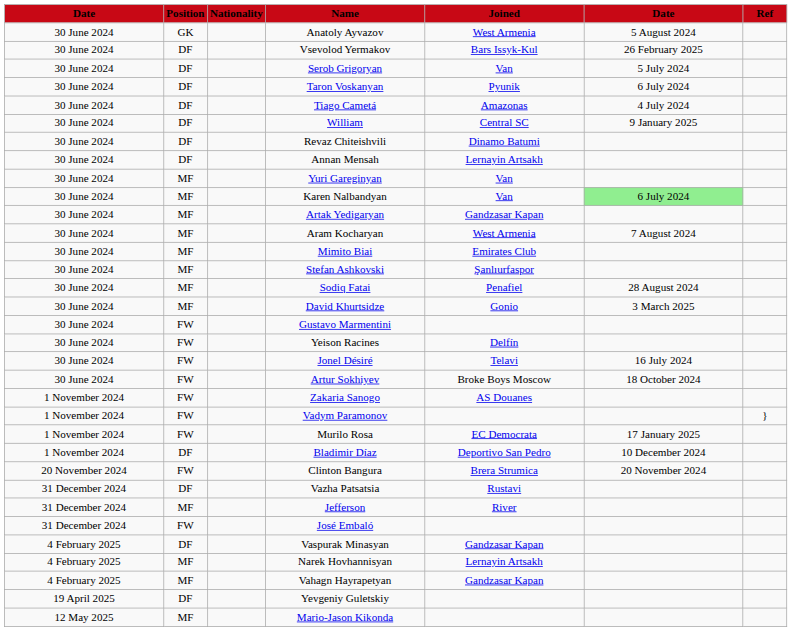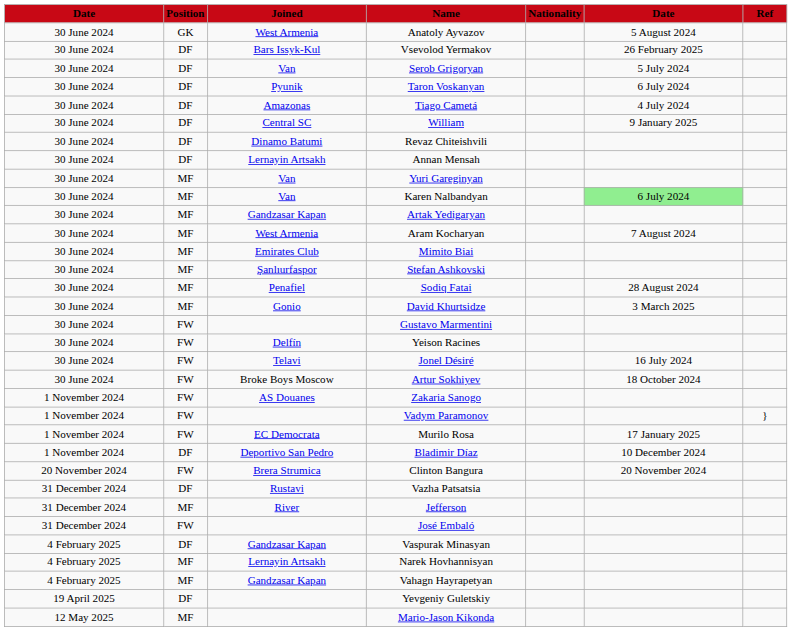 <table class="wikitable"  style="text-align:center; font-size:90%; ">
 <tr>
 <th style="background:#C80815; color:black; width:200px;">Date</th>
 <th style="background:#C80815; color:black; width:50px;">Position</th>
+<th style="background:#C80815; color:black; width:200px;">Joined</th>
+<th style="background:#C80815; color:black; width:200px;">Name</th>
 <th style="background:#C80815; color:black; width:50px;">Nationality</th>
-<th style="background:#C80815; color:black; width:200px;">Name</th>
-<th style="background:#C80815; color:black; width:200px;">Joined</th>
 <th style="background:#C80815; color:black; width:200px;">Date</th>
 <th style="background:#C80815; color:black; width:50px;">Ref</th>
 </tr>
 <tr>
 <td>30 June 2024</td>
 <td>GK</td>
+<td><a href='#'>West Armenia</a></td>
+<td>Anatoly Ayvazov</td>
 <td></td>
-<td>Anatoly Ayvazov</td>
-<td><a href='#'>West Armenia</a></td>
 <td>5 August 2024</td>
 <td></td>
 </tr>
 <tr>
 <td>30 June 2024</td>
 <td>DF</td>
+<td><a href='#'>Bars Issyk-Kul</a></td>
+<td>Vsevolod Yermakov</td>
 <td></td>
-<td>Vsevolod Yermakov</td>
-<td><a href='#'>Bars Issyk-Kul</a></td>
 <td>26 February 2025</td>
 <td></td>
 </tr>
 <tr>
 <td>30 June 2024</td>
 <td>DF</td>
+<td><a href='#'>Van</a></td>
+<td><a href='#'>Serob Grigoryan</a></td>
 <td></td>
-<td><a href='#'>Serob Grigoryan</a></td>
-<td><a href='#'>Van</a></td>
 <td>5 July 2024</td>
 <td></td>
 </tr>
 <tr>
 <td>30 June 2024</td>
 <td>DF</td>
+<td><a href='#'>Pyunik</a></td>
+<td><a href='#'>Taron Voskanyan</a></td>
 <td></td>
-<td><a href='#'>Taron Voskanyan</a></td>
-<td><a href='#'>Pyunik</a></td>
 <td>6 July 2024</td>
 <td></td>
 </tr>
 <tr>
 <td>30 June 2024</td>
 <td>DF</td>
+<td><a href='#'>Amazonas</a></td>
+<td><a href='#'>Tiago Cametá</a></td>
 <td></td>
-<td><a href='#'>Tiago Cametá</a></td>
-<td><a href='#'>Amazonas</a></td>
 <td>4 July 2024</td>
 <td></td>
 </tr>
 <tr>
 <td>30 June 2024</td>
 <td>DF</td>
+<td><a href='#'>Central SC</a></td>
+<td><a href='#'>William</a></td>
 <td></td>
-<td><a href='#'>William</a></td>
-<td><a href='#'>Central SC</a></td>
 <td>9 January 2025</td>
 <td></td>
 </tr>
 <tr>
 <td>30 June 2024</td>
 <td>DF</td>
+<td><a href='#'>Dinamo Batumi</a></td>
+<td>Revaz Chiteishvili</td>
 <td></td>
-<td>Revaz Chiteishvili</td>
-<td><a href='#'>Dinamo Batumi</a></td>
 <td></td>
 <td></td>
 </tr>
 <tr>
 <td>30 June 2024</td>
 <td>DF</td>
+<td><a href='#'>Lernayin Artsakh</a></td>
+<td>Annan Mensah</td>
 <td></td>
-<td>Annan Mensah</td>
-<td><a href='#'>Lernayin Artsakh</a></td>
 <td></td>
 <td></td>
 </tr>
 <tr>
 <td>30 June 2024</td>
 <td>MF</td>
+<td><a href='#'>Van</a></td>
+<td><a href='#'>Yuri Gareginyan</a></td>
 <td></td>
-<td><a href='#'>Yuri Gareginyan</a></td>
-<td><a href='#'>Van</a></td>
 <td></td>
 <td></td>
 </tr>
 <tr>
 <td>30 June 2024</td>
 <td>MF</td>
+<td><a href='#'>Van</a></td>
+<td>Karen Nalbandyan</td>
 <td></td>
-<td>Karen Nalbandyan</td>
-<td><a href='#'>Van</a></td>
 <td style="background: lightgreen;">6 July 2024</td>
 <td></td>
 </tr>
 <tr>
 <td>30 June 2024</td>
 <td>MF</td>
+<td><a href='#'>Gandzasar Kapan</a></td>
+<td><a href='#'>Artak Yedigaryan</a></td>
 <td></td>
-<td><a href='#'>Artak Yedigaryan</a></td>
-<td><a href='#'>Gandzasar Kapan</a></td>
 <td></td>
 <td></td>
 </tr>
 <tr>
 <td>30 June 2024</td>
 <td>MF</td>
+<td><a href='#'>West Armenia</a></td>
+<td>Aram Kocharyan</td>
 <td></td>
-<td>Aram Kocharyan</td>
-<td><a href='#'>West Armenia</a></td>
 <td>7 August 2024</td>
 <td></td>
 </tr>
 <tr>
 <td>30 June 2024</td>
 <td>MF</td>
+<td><a href='#'>Emirates Club</a></td>
+<td><a href='#'>Mimito Biai</a></td>
 <td></td>
-<td><a href='#'>Mimito Biai</a></td>
-<td><a href='#'>Emirates Club</a></td>
 <td></td>
 <td></td>
 </tr>
 <tr>
 <td>30 June 2024</td>
 <td>MF</td>
+<td><a href='#'>Şanlıurfaspor</a></td>
+<td><a href='#'>Stefan Ashkovski</a></td>
 <td></td>
-<td><a href='#'>Stefan Ashkovski</a></td>
-<td><a href='#'>Şanlıurfaspor</a></td>
 <td></td>
 <td></td>
 </tr>
 <tr>
 <td>30 June 2024</td>
 <td>MF</td>
+<td><a href='#'>Penafiel</a></td>
+<td><a href='#'>Sodiq Fatai</a></td>
 <td></td>
-<td><a href='#'>Sodiq Fatai</a></td>
-<td><a href='#'>Penafiel</a></td>
 <td>28 August 2024</td>
 <td></td>
 </tr>
 <tr>
 <td>30 June 2024</td>
 <td>MF</td>
+<td><a href='#'>Gonio</a></td>
+<td><a href='#'>David Khurtsidze</a></td>
 <td></td>
-<td><a href='#'>David Khurtsidze</a></td>
-<td><a href='#'>Gonio</a></td>
 <td>3 March 2025</td>
 <td></td>
 </tr>
 <tr>
 <td>30 June 2024</td>
 <td>FW</td>
 <td></td>
 <td><a href='#'>Gustavo Marmentini</a></td>
 <td></td>
 <td></td>
 <td></td>
 </tr>
 <tr>
 <td>30 June 2024</td>
 <td>FW</td>
+<td><a href='#'>Delfín</a></td>
+<td>Yeison Racines</td>
 <td></td>
-<td>Yeison Racines</td>
-<td><a href='#'>Delfín</a></td>
 <td></td>
 <td></td>
 </tr>
 <tr>
 <td>30 June 2024</td>
 <td>FW</td>
+<td><a href='#'>Telavi</a></td>
+<td><a href='#'>Jonel Désiré</a></td>
 <td></td>
-<td><a href='#'>Jonel Désiré</a></td>
-<td><a href='#'>Telavi</a></td>
 <td>16 July 2024</td>
 <td></td>
 </tr>
 <tr>
 <td>30 June 2024</td>
 <td>FW</td>
+<td>Broke Boys Moscow</td>
+<td><a href='#'>Artur Sokhiyev</a></td>
 <td></td>
-<td><a href='#'>Artur Sokhiyev</a></td>
-<td>Broke Boys Moscow</td>
 <td>18 October 2024</td>
 <td></td>
 </tr>
 <tr>
 <td>1 November 2024</td>
 <td>FW</td>
+<td><a href='#'>AS Douanes</a></td>
+<td><a href='#'>Zakaria Sanogo</a></td>
 <td></td>
-<td><a href='#'>Zakaria Sanogo</a></td>
-<td><a href='#'>AS Douanes</a></td>
 <td></td>
 <td></td>
 </tr>
 <tr>
 <td>1 November 2024</td>
 <td>FW</td>
 <td></td>
 <td><a href='#'>Vadym Paramonov</a></td>
 <td></td>
 <td></td>
 <td>}</td>
 </tr>
 <tr>
 <td>1 November 2024</td>
 <td>FW</td>
+<td><a href='#'>EC Democrata</a></td>
+<td>Murilo Rosa</td>
 <td></td>
-<td>Murilo Rosa</td>
-<td><a href='#'>EC Democrata</a></td>
 <td>17 January 2025</td>
 <td></td>
 </tr>
 <tr>
 <td>1 November 2024</td>
 <td>DF</td>
+<td><a href='#'>Deportivo San Pedro</a></td>
+<td><a href='#'>Bladimir Díaz</a></td>
 <td></td>
-<td><a href='#'>Bladimir Díaz</a></td>
-<td><a href='#'>Deportivo San Pedro</a></td>
 <td>10 December 2024</td>
 <td></td>
 </tr>
 <tr>
 <td>20 November 2024</td>
 <td>FW</td>
+<td><a href='#'>Brera Strumica</a></td>
+<td>Clinton Bangura</td>
 <td></td>
-<td>Clinton Bangura</td>
-<td><a href='#'>Brera Strumica</a></td>
 <td>20 November 2024</td>
 <td></td>
 </tr>
 <tr>
 <td>31 December 2024</td>
 <td>DF</td>
+<td><a href='#'>Rustavi</a></td>
+<td>Vazha Patsatsia</td>
 <td></td>
-<td>Vazha Patsatsia</td>
-<td><a href='#'>Rustavi</a></td>
 <td></td>
 <td></td>
 </tr>
 <tr>
 <td>31 December 2024</td>
 <td>MF</td>
+<td><a href='#'>River</a></td>
+<td><a href='#'>Jefferson</a></td>
 <td></td>
-<td><a href='#'>Jefferson</a></td>
-<td><a href='#'>River</a></td>
 <td></td>
 <td></td>
 </tr>
 <tr>
 <td>31 December 2024</td>
 <td>FW</td>
 <td></td>
 <td><a href='#'>José Embaló</a></td>
 <td></td>
 <td></td>
 <td></td>
 </tr>
 <tr>
 <td>4 February 2025</td>
 <td>DF</td>
+<td><a href='#'>Gandzasar Kapan</a></td>
+<td>Vaspurak Minasyan</td>
 <td></td>
-<td>Vaspurak Minasyan</td>
-<td><a href='#'>Gandzasar Kapan</a></td>
 <td></td>
 <td></td>
 </tr>
 <tr>
 <td>4 February 2025</td>
 <td>MF</td>
+<td><a href='#'>Lernayin Artsakh</a></td>
+<td>Narek Hovhannisyan</td>
 <td></td>
-<td>Narek Hovhannisyan</td>
-<td><a href='#'>Lernayin Artsakh</a></td>
 <td></td>
 <td></td>
 </tr>
 <tr>
 <td>4 February 2025</td>
 <td>MF</td>
+<td><a href='#'>Gandzasar Kapan</a></td>
+<td>Vahagn Hayrapetyan</td>
 <td></td>
-<td>Vahagn Hayrapetyan</td>
-<td><a href='#'>Gandzasar Kapan</a></td>
 <td></td>
 <td></td>
 </tr>
 <tr>
 <td>19 April 2025</td>
 <td>DF</td>
 <td></td>
 <td>Yevgeniy Guletskiy</td>
 <td></td>
 <td></td>
 <td></td>
 </tr>
 <tr>
 <td>12 May 2025</td>
 <td>MF</td>
 <td></td>
 <td><a href='#'>Mario-Jason Kikonda</a></td>
 <td></td>
 <td></td>
 <td></td>
 </tr>
 </table>
